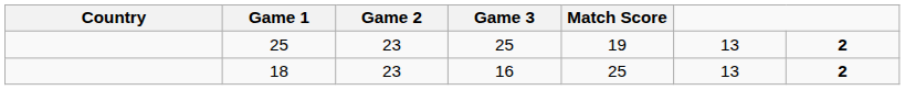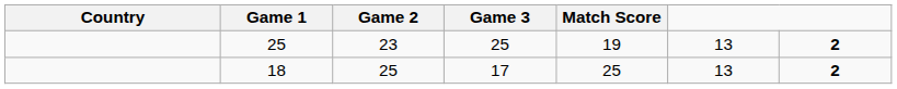 <table class=wikitable style="text-align:center">
 <tr>
 <th>Country</th>
 <th>Game 1</th>
 <th>Game 2</th>
 <th>Game 3</th>
 <th>Match Score</th>
 </tr>
 <tr>
 <td width=200></td>
 <td width=100>25</td>
 <td width=100>23</td>
 <td width=100>25</td>
 <td width=100>19</td>
 <td width=100>13</td>
 <td width=100><strong>2</strong></td>
 </tr>
 <tr>
 <td></td>
 <td>18</td>
-<td>23</td>
-<td>16</td>
+<td>25</td>
+<td>17</td>
 <td>25</td>
 <td>13</td>
 <td><strong>2</strong></td>
 </tr>
 </table>
